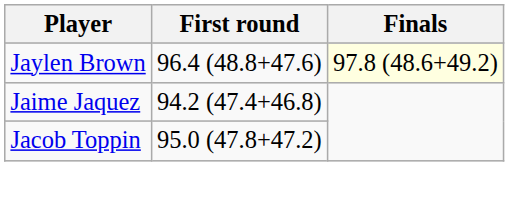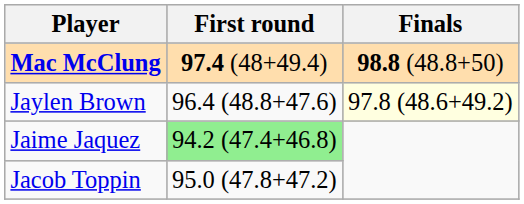 <table class="wikitable sortable">
 <tr>
 <th>Player</th>
 <th>First round</th>
 <th>Finals</th>
+</tr>
+<tr style="background:#ffdead; text-align:center;">
+<td align="left"><strong><a href='#'>Mac McClung</a></strong> </td>
+<td><strong>97.4</strong> (48+49.4)</td>
+<td><strong>98.8</strong> (48.8+50)</td>
 </tr>
 <tr align="center">
 <td align="left"><a href='#'>Jaylen Brown</a> </td>
 <td>96.4 (48.8+47.6)</td>
 <td style="background: lightyellow;">97.8 (48.6+49.2)</td>
 </tr>
 <tr align="center">
 <td align="left"><a href='#'>Jaime Jaquez</a> </td>
-<td>94.2 (47.4+46.8)</td>
+<td style="background: lightgreen;">94.2 (47.4+46.8)</td>
 <td rowspan="2"></td>
 </tr>
 <tr align="center">
 <td align="left"><a href='#'>Jacob Toppin</a> </td>
 <td>95.0 (47.8+47.2)</td>
 </tr>
 </table>
